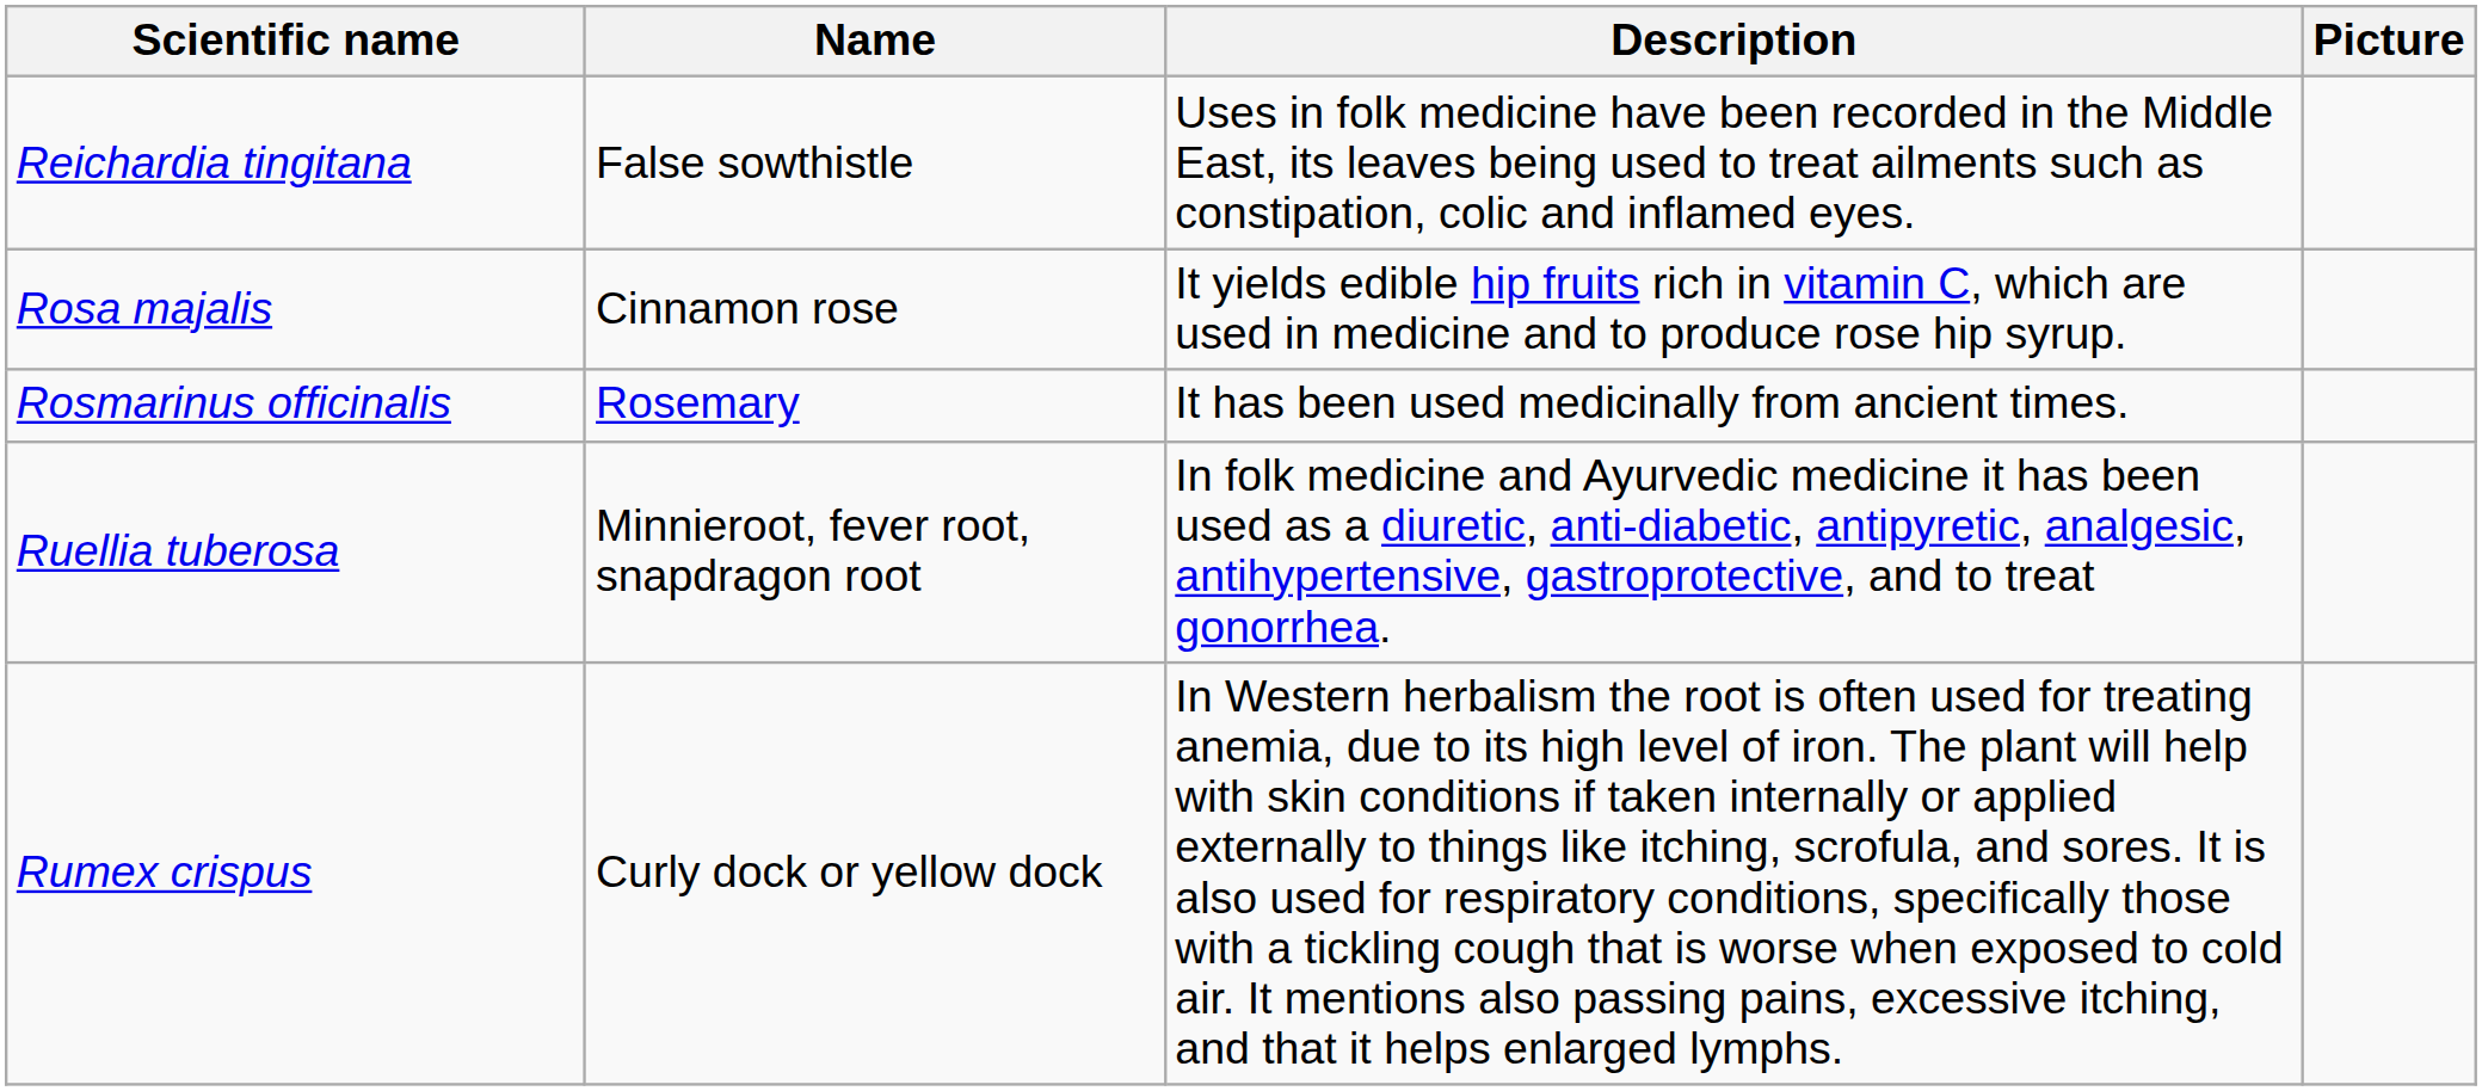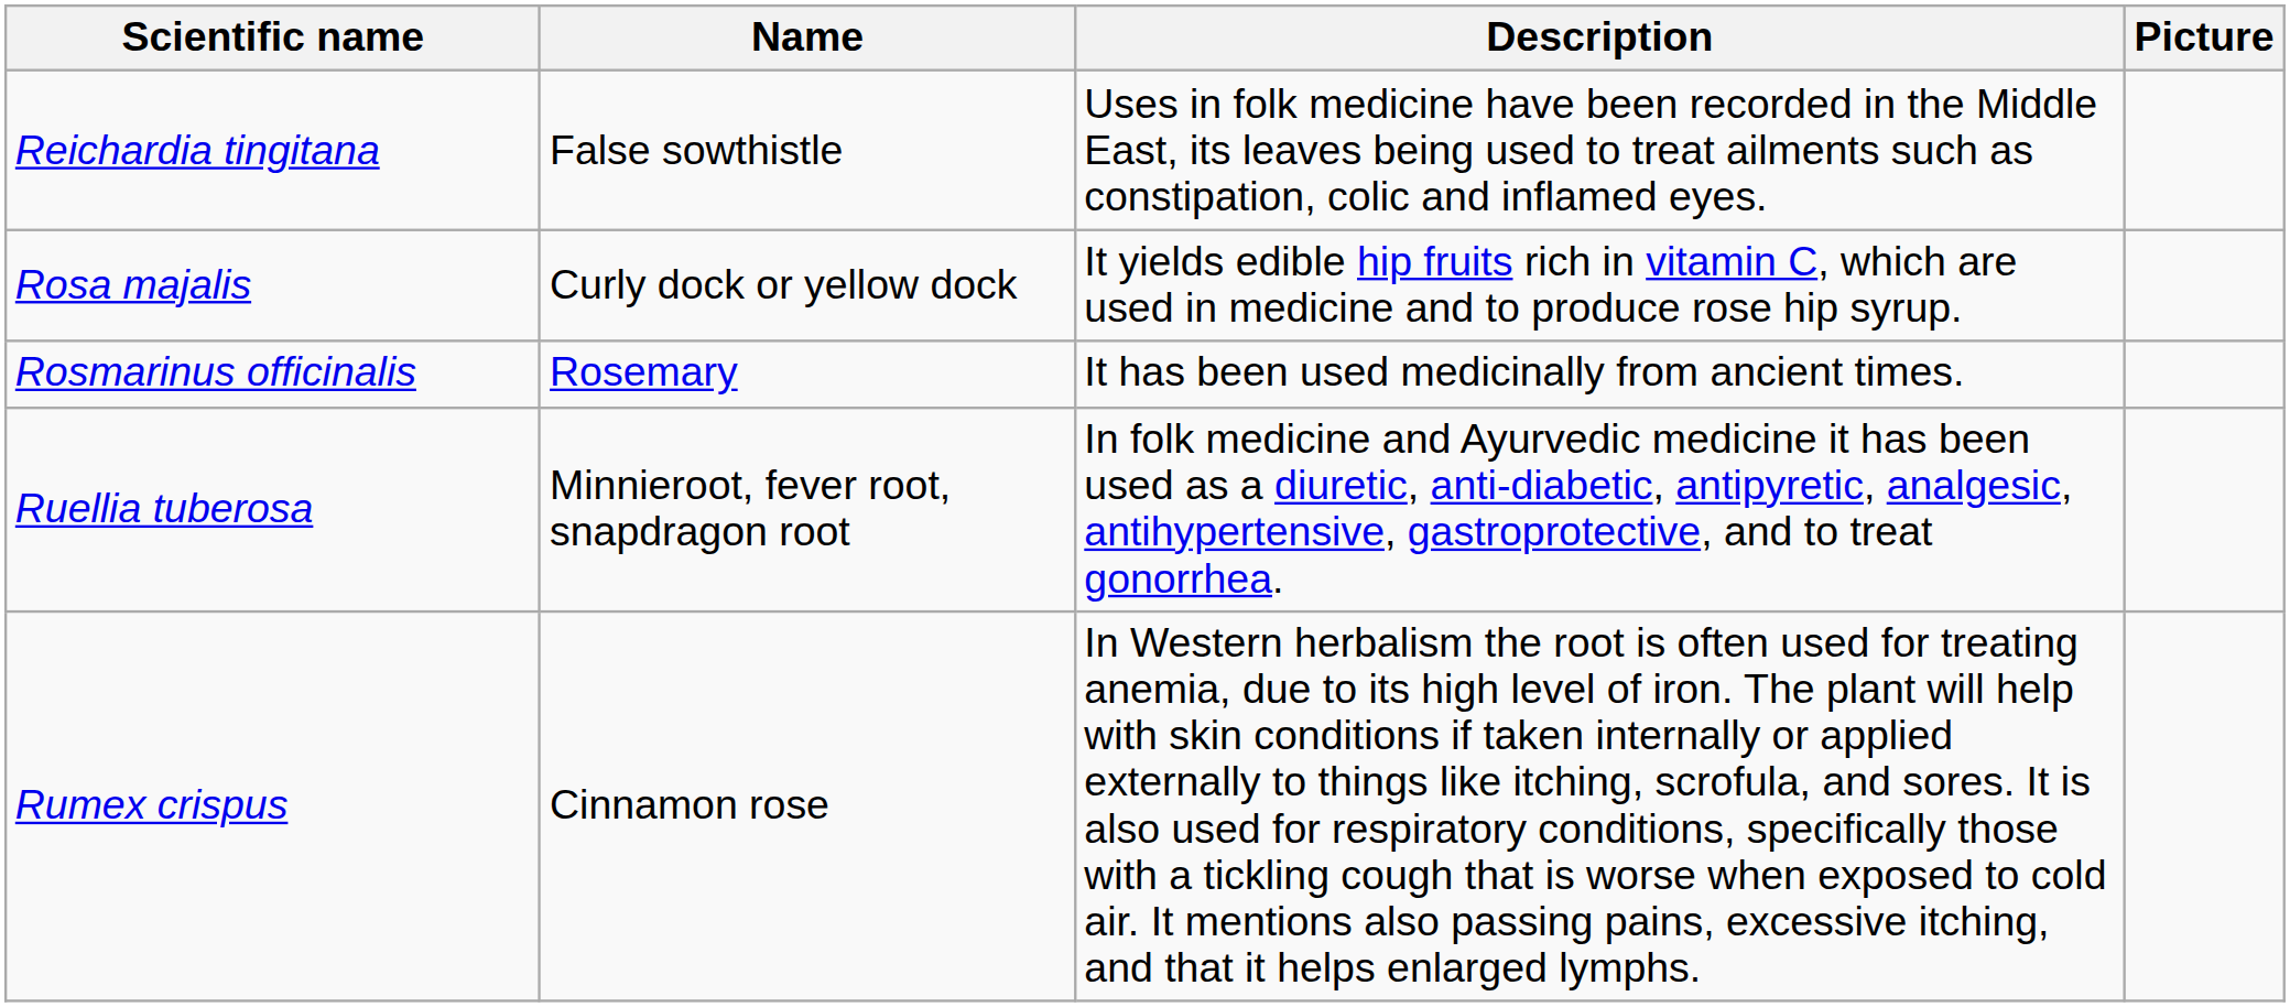 <table class="wikitable sortable">
 <tr>
 <th width=200px>Scientific name</th>
 <th width=200px>Name</th>
 <th width=400px>Description</th>
 <th>Picture</th>
 </tr>
 <tr>
 <td><em><a href='#'>Reichardia tingitana</a></em></td>
 <td>False sowthistle</td>
 <td>Uses in folk medicine have been recorded in the Middle East, its leaves being used to treat ailments such as constipation, colic and inflamed eyes.</td>
 <td></td>
 </tr>
 <tr>
 <td><em><a href='#'>Rosa majalis</a></em></td>
-<td>Cinnamon rose</td>
+<td>Curly dock or yellow dock</td>
 <td>It yields edible <a href='#'>hip fruits</a> rich in <a href='#'>vitamin C</a>, which are used in medicine and to produce rose hip syrup.</td>
 <td></td>
 </tr>
 <tr>
 <td><em><a href='#'>Rosmarinus officinalis</a></em></td>
 <td><a href='#'>Rosemary</a></td>
 <td>It has been used medicinally from ancient times.</td>
 <td></td>
 </tr>
 <tr>
 <td><em><a href='#'>Ruellia tuberosa</a></em></td>
 <td>Minnieroot, fever root, snapdragon root</td>
 <td>In folk medicine and Ayurvedic medicine it has been used as a <a href='#'>diuretic</a>, <a href='#'>anti-diabetic</a>, <a href='#'>antipyretic</a>, <a href='#'>analgesic</a>, <a href='#'>antihypertensive</a>, <a href='#'>gastroprotective</a>, and to treat <a href='#'>gonorrhea</a>.</td>
 <td></td>
 </tr>
 <tr>
 <td><em><a href='#'>Rumex crispus</a></em></td>
-<td>Curly dock or yellow dock</td>
+<td>Cinnamon rose</td>
 <td>In Western herbalism the root is often used for treating anemia, due to its high level of iron. The plant will help with skin conditions if taken internally or applied externally to things like itching, scrofula, and sores. It is also used for respiratory conditions, specifically those with a tickling cough that is worse when exposed to cold air. It mentions also passing pains, excessive itching, and that it helps enlarged lymphs.</td>
 <td></td>
 </tr>
 </table>
